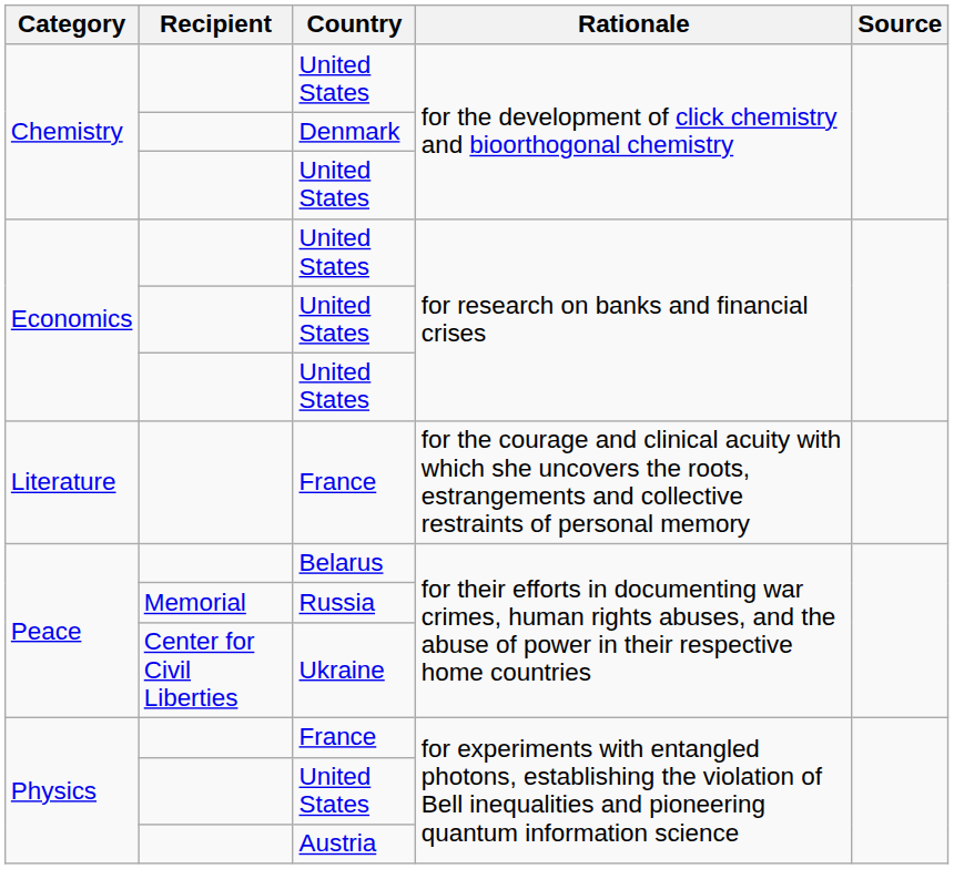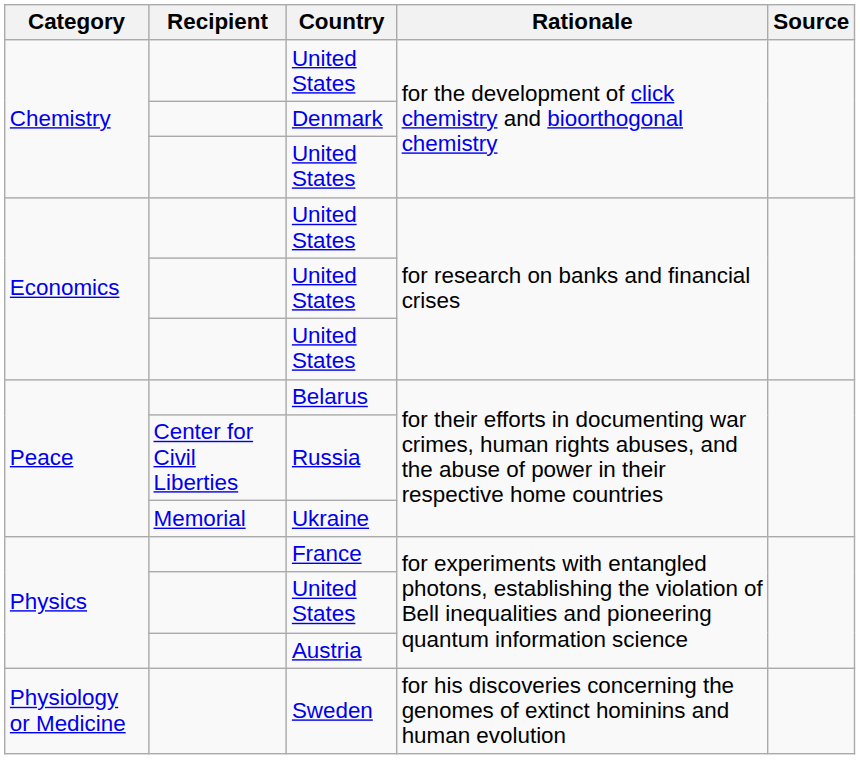 <table class="sortable wikitable">
 <tr>
 <th>Category</th>
 <th>Recipient</th>
 <th>Country</th>
 <th>Rationale</th>
 <th>Source</th>
 </tr>
 <tr>
 <td rowspan=3><a href='#'>Chemistry</a></td>
 <td></td>
 <td> <a href='#'>United States</a></td>
 <td rowspan=3>for the development of <a href='#'>click chemistry</a> and <a href='#'>bioorthogonal chemistry</a></td>
 <td rowspan=3></td>
 </tr>
 <tr>
 <td></td>
 <td> <a href='#'>Denmark</a></td>
 </tr>
 <tr>
 <td></td>
 <td> <a href='#'>United States</a></td>
 </tr>
 <tr>
 <td rowspan=3><a href='#'>Economics</a></td>
 <td></td>
 <td> <a href='#'>United States</a></td>
 <td rowspan=3>for research on banks and financial crises</td>
 <td rowspan=3></td>
 </tr>
 <tr>
 <td></td>
 <td> <a href='#'>United States</a></td>
 </tr>
 <tr>
 <td></td>
 <td> <a href='#'>United States</a></td>
 </tr>
 <tr>
-<td><a href='#'>Literature</a></td>
-<td></td>
-<td> <a href='#'>France</a></td>
-<td>for the courage and clinical acuity with which she uncovers the roots, estrangements and collective restraints of personal memory</td>
-<td></td>
-</tr>
-<tr>
 <td rowspan=3><a href='#'>Peace</a></td>
 <td></td>
 <td> <a href='#'>Belarus</a></td>
 <td rowspan=3>for their efforts in documenting war crimes, human rights abuses, and the abuse of power in their respective home countries</td>
 <td rowspan=3></td>
 </tr>
 <tr>
-<td><a href='#'>Memorial</a></td>
+<td><a href='#'>Center for Civil Liberties</a></td>
 <td> <a href='#'>Russia</a></td>
 </tr>
 <tr>
-<td><a href='#'>Center for Civil Liberties</a></td>
+<td><a href='#'>Memorial</a></td>
 <td> <a href='#'>Ukraine</a></td>
 </tr>
 <tr>
 <td rowspan=3><a href='#'>Physics</a></td>
 <td></td>
 <td> <a href='#'>France</a></td>
 <td rowspan=3>for experiments with entangled photons, establishing the violation of Bell inequalities and pioneering quantum information science</td>
 <td rowspan=3></td>
 </tr>
 <tr>
 <td></td>
 <td> <a href='#'>United States</a></td>
 </tr>
 <tr>
 <td></td>
 <td> <a href='#'>Austria</a></td>
 </tr>
+<tr>
+<td><a href='#'>Physiology or Medicine</a></td>
+<td></td>
+<td> <a href='#'>Sweden</a></td>
+<td>for his discoveries concerning the genomes of extinct hominins and human evolution</td>
+<td></td>
+</tr>
 </table>
